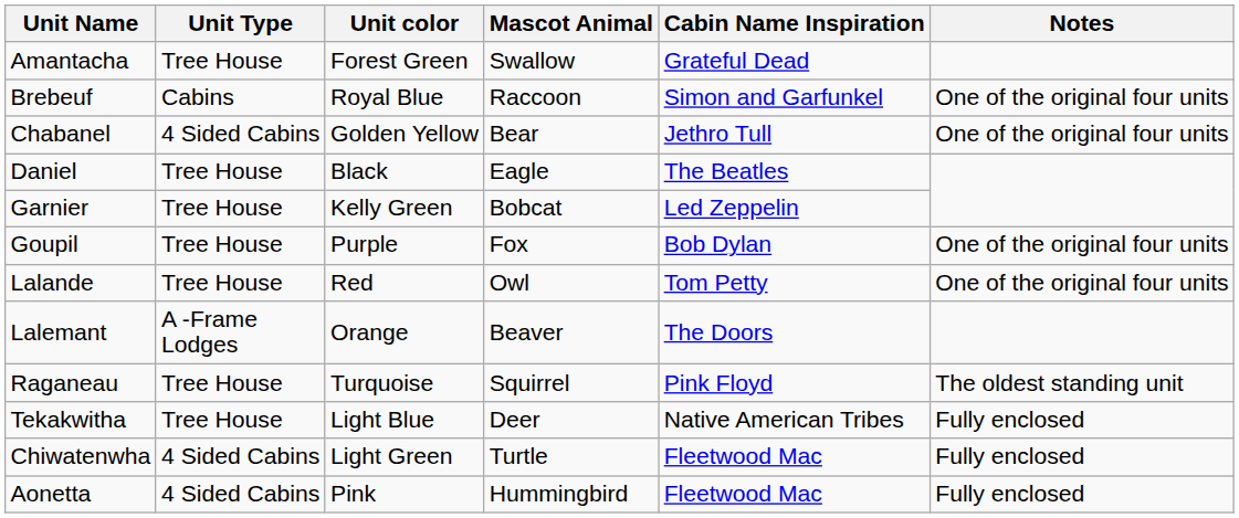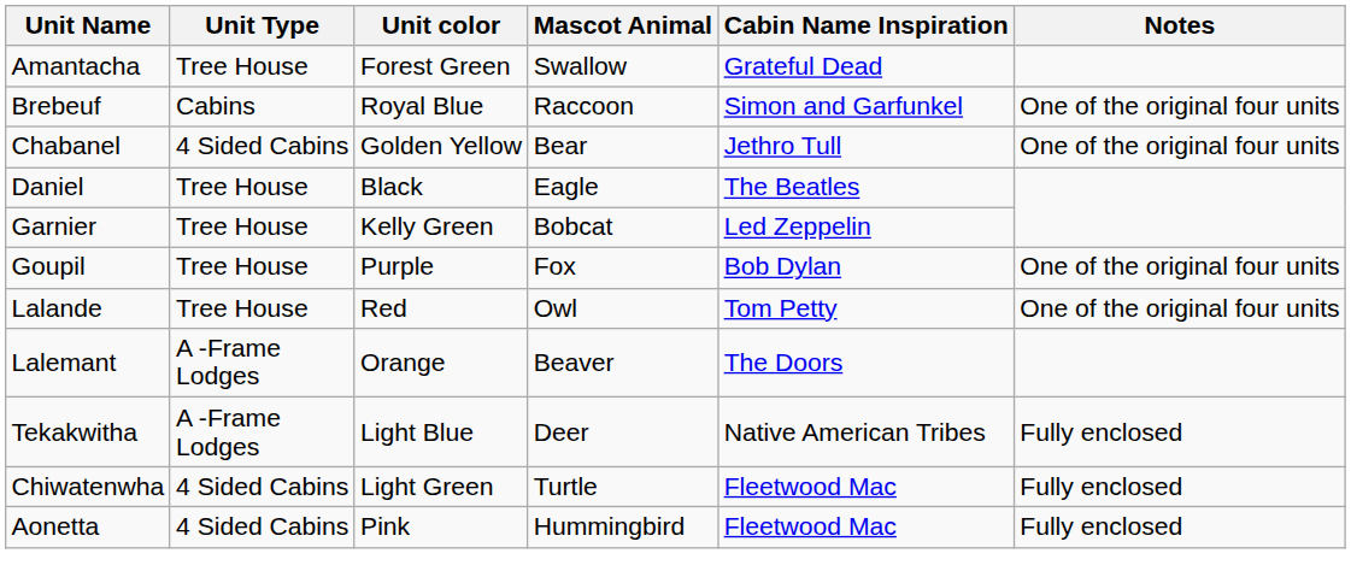 <table class="wikitable">
 <tr>
 <th>Unit Name</th>
 <th>Unit Type</th>
 <th>Unit color</th>
 <th>Mascot Animal</th>
 <th>Cabin Name Inspiration</th>
 <th>Notes</th>
 </tr>
 <tr>
 <td>Amantacha</td>
 <td>Tree House</td>
 <td>Forest Green</td>
 <td>Swallow</td>
 <td><a href='#'>Grateful Dead</a></td>
 <td></td>
 </tr>
 <tr>
 <td>Brebeuf</td>
 <td>Cabins</td>
 <td>Royal Blue</td>
 <td>Raccoon</td>
 <td><a href='#'>Simon and Garfunkel</a></td>
 <td>One of the original four units</td>
 </tr>
 <tr>
 <td>Chabanel</td>
 <td>4 Sided Cabins</td>
 <td>Golden Yellow</td>
 <td>Bear</td>
 <td><a href='#'>Jethro Tull</a></td>
 <td>One of the original four units</td>
 </tr>
 <tr>
 <td>Daniel</td>
 <td>Tree House</td>
 <td>Black</td>
 <td>Eagle</td>
 <td><a href='#'>The Beatles</a></td>
 </tr>
 <tr>
 <td>Garnier</td>
 <td>Tree House</td>
 <td>Kelly Green</td>
 <td>Bobcat</td>
 <td><a href='#'>Led Zeppelin</a></td>
 </tr>
 <tr>
 <td>Goupil</td>
 <td>Tree House</td>
 <td>Purple</td>
 <td>Fox</td>
 <td><a href='#'>Bob Dylan</a></td>
 <td>One of the original four units</td>
 </tr>
 <tr>
 <td>Lalande</td>
 <td>Tree House</td>
 <td>Red</td>
 <td>Owl</td>
 <td><a href='#'>Tom Petty</a></td>
 <td>One of the original four units</td>
 </tr>
 <tr>
 <td>Lalemant</td>
 <td>A -Frame<br>Lodges</td>
 <td>Orange</td>
 <td>Beaver</td>
 <td><a href='#'>The Doors</a></td>
 <td></td>
 </tr>
 <tr>
-<td>Raganeau</td>
-<td>Tree House</td>
-<td>Turquoise</td>
-<td>Squirrel</td>
-<td><a href='#'>Pink Floyd</a></td>
-<td>The oldest standing unit</td>
-</tr>
-<tr>
 <td>Tekakwitha</td>
-<td>Tree House</td>
+<td>A -Frame<br>Lodges</td>
 <td>Light Blue</td>
 <td>Deer</td>
 <td>Native American Tribes</td>
 <td>Fully enclosed</td>
 </tr>
 <tr>
 <td>Chiwatenwha</td>
 <td>4 Sided Cabins</td>
 <td>Light Green</td>
 <td>Turtle</td>
 <td><a href='#'>Fleetwood Mac</a></td>
 <td>Fully enclosed</td>
 </tr>
 <tr>
 <td>Aonetta</td>
 <td>4 Sided Cabins</td>
 <td>Pink</td>
 <td>Hummingbird</td>
 <td><a href='#'>Fleetwood Mac</a></td>
 <td>Fully enclosed</td>
 </tr>
 </table>
